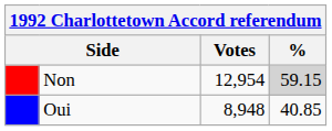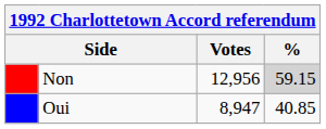 <table class="wikitable" style="font-size: 95%; clear:both">
 <tr style="background-color:#E9E9E9">
 <th colspan=4><a href='#'>1992 Charlottetown Accord referendum</a></th>
 </tr>
 <tr style="background-color:#E9E9E9">
 <th colspan=2 style="width: 130px">Side</th>
 <th style="width: 50px">Votes</th>
 <th style="width: 40px">%</th>
 </tr>
 <tr>
 <td bgcolor="red"></td>
 <td>Non</td>
-<td align="right">12,954</td>
+<td align="right">12,956</td>
 <td align="right" style="background: lightgrey;">59.15</td>
 </tr>
 <tr>
 <td bgcolor="blue"></td>
 <td>Oui</td>
-<td align="right">8,948</td>
+<td align="right">8,947</td>
 <td align="right">40.85</td>
 </tr>
 <tr>
 </tr>
 </table>
